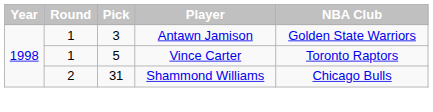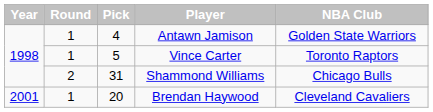 <table class="wikitable" width="84%">
 <tr align="center"  style="background:silver;color:#FFFFFF;">
 <td><strong>Year</strong></td>
 <td><strong>Round</strong></td>
 <td><strong>Pick</strong></td>
 <td><strong>Player</strong></td>
 <td><strong>NBA Club</strong></td>
 </tr>
 <tr align="center" bgcolor="">
 <td rowspan="3"><a href='#'>1998</a></td>
 <td>1</td>
-<td>3</td>
+<td>4</td>
 <td><a href='#'>Antawn Jamison</a></td>
 <td><a href='#'>Golden State Warriors</a></td>
 </tr>
 <tr align="center" bgcolor="">
 <td>1</td>
 <td>5</td>
 <td><a href='#'>Vince Carter</a></td>
 <td><a href='#'>Toronto Raptors</a></td>
 </tr>
 <tr align="center" bgcolor="">
 <td>2</td>
 <td>31</td>
 <td><a href='#'>Shammond Williams</a></td>
 <td><a href='#'>Chicago Bulls</a></td>
 </tr>
+<tr align="center" bgcolor="">
+<td><a href='#'>2001</a></td>
+<td>1</td>
+<td>20</td>
+<td><a href='#'>Brendan Haywood</a></td>
+<td><a href='#'>Cleveland Cavaliers</a></td>
+</tr>
 </table>
